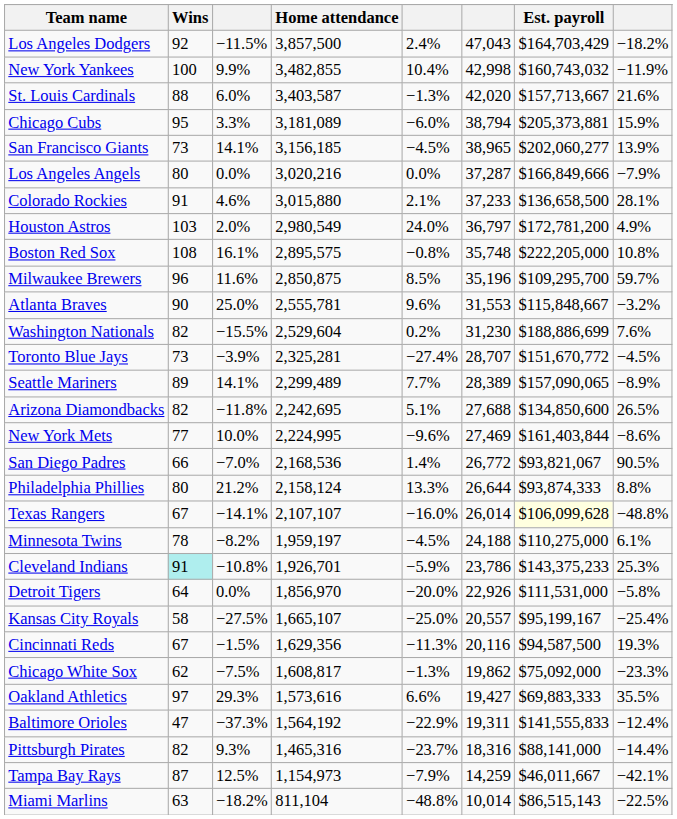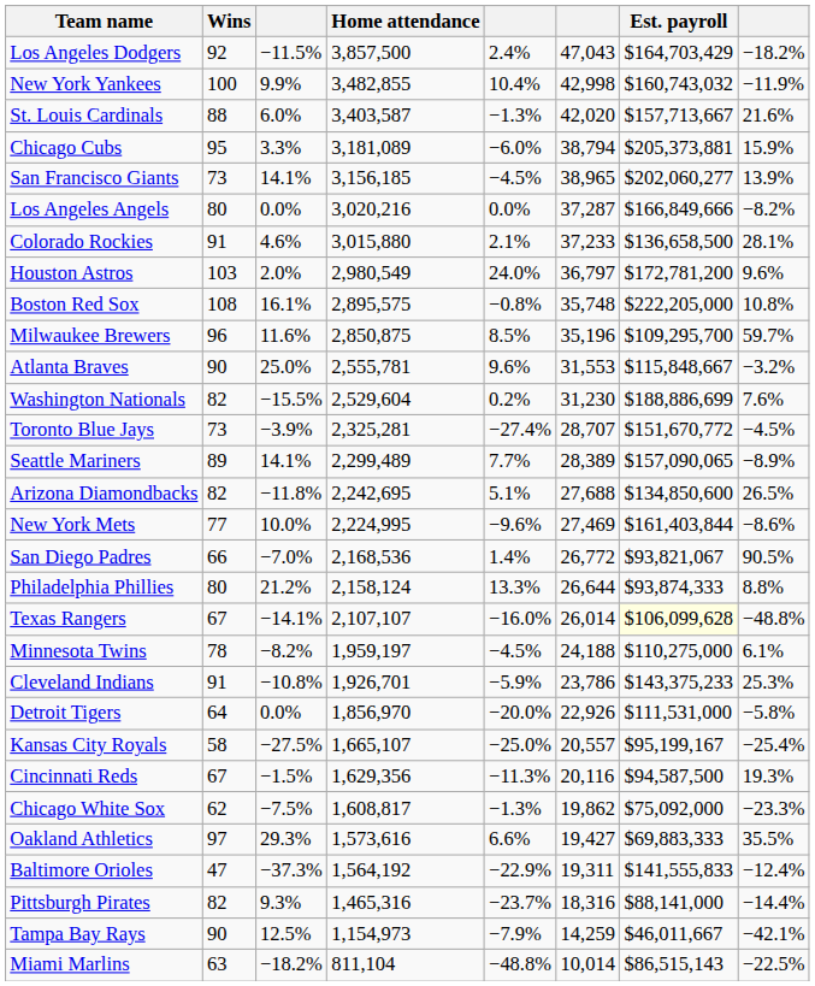 <table class="wikitable sortable">
 <tr style="text-align:center; font-size:larger;">
 </tr>
 <tr>
 <th>Team name</th>
 <th>Wins</th>
 <th></th>
 <th>Home attendance</th>
 <th></th>
 <th></th>
 <th>Est. payroll</th>
 <th></th>
 </tr>
 <tr>
 <td><a href='#'>Los Angeles Dodgers</a></td>
 <td>92</td>
 <td>−11.5%</td>
 <td>3,857,500</td>
 <td>2.4%</td>
 <td>47,043</td>
 <td>$164,703,429</td>
 <td>−18.2%</td>
 </tr>
 <tr>
 <td><a href='#'>New York Yankees</a></td>
 <td>100</td>
 <td>9.9%</td>
 <td>3,482,855</td>
 <td>10.4%</td>
 <td>42,998</td>
 <td>$160,743,032</td>
 <td>−11.9%</td>
 </tr>
 <tr>
 <td><a href='#'>St. Louis Cardinals</a></td>
 <td>88</td>
 <td>6.0%</td>
 <td>3,403,587</td>
 <td>−1.3%</td>
 <td>42,020</td>
 <td>$157,713,667</td>
 <td>21.6%</td>
 </tr>
 <tr>
 <td><a href='#'>Chicago Cubs</a></td>
 <td>95</td>
 <td>3.3%</td>
 <td>3,181,089</td>
 <td>−6.0%</td>
 <td>38,794</td>
 <td>$205,373,881</td>
 <td>15.9%</td>
 </tr>
 <tr>
 <td><a href='#'>San Francisco Giants</a></td>
 <td>73</td>
 <td>14.1%</td>
 <td>3,156,185</td>
 <td>−4.5%</td>
 <td>38,965</td>
 <td>$202,060,277</td>
 <td>13.9%</td>
 </tr>
 <tr>
 <td><a href='#'>Los Angeles Angels</a></td>
 <td>80</td>
 <td>0.0%</td>
 <td>3,020,216</td>
 <td>0.0%</td>
 <td>37,287</td>
 <td>$166,849,666</td>
-<td>−7.9%</td>
+<td>−8.2%</td>
 </tr>
 <tr>
 <td><a href='#'>Colorado Rockies</a></td>
 <td>91</td>
 <td>4.6%</td>
 <td>3,015,880</td>
 <td>2.1%</td>
 <td>37,233</td>
 <td>$136,658,500</td>
 <td>28.1%</td>
 </tr>
 <tr>
 <td><a href='#'>Houston Astros</a></td>
 <td>103</td>
 <td>2.0%</td>
 <td>2,980,549</td>
 <td>24.0%</td>
 <td>36,797</td>
 <td>$172,781,200</td>
-<td>4.9%</td>
+<td>9.6%</td>
 </tr>
 <tr>
 <td><a href='#'>Boston Red Sox</a></td>
 <td>108</td>
 <td>16.1%</td>
 <td>2,895,575</td>
 <td>−0.8%</td>
 <td>35,748</td>
 <td>$222,205,000</td>
 <td>10.8%</td>
 </tr>
 <tr>
 <td><a href='#'>Milwaukee Brewers</a></td>
 <td>96</td>
 <td>11.6%</td>
 <td>2,850,875</td>
 <td>8.5%</td>
 <td>35,196</td>
 <td>$109,295,700</td>
 <td>59.7%</td>
 </tr>
 <tr>
 <td><a href='#'>Atlanta Braves</a></td>
 <td>90</td>
 <td>25.0%</td>
 <td>2,555,781</td>
 <td>9.6%</td>
 <td>31,553</td>
 <td>$115,848,667</td>
 <td>−3.2%</td>
 </tr>
 <tr>
 <td><a href='#'>Washington Nationals</a></td>
 <td>82</td>
 <td>−15.5%</td>
 <td>2,529,604</td>
 <td>0.2%</td>
 <td>31,230</td>
 <td>$188,886,699</td>
 <td>7.6%</td>
 </tr>
 <tr>
 <td><a href='#'>Toronto Blue Jays</a></td>
 <td>73</td>
 <td>−3.9%</td>
 <td>2,325,281</td>
 <td>−27.4%</td>
 <td>28,707</td>
 <td>$151,670,772</td>
 <td>−4.5%</td>
 </tr>
 <tr>
 <td><a href='#'>Seattle Mariners</a></td>
 <td>89</td>
 <td>14.1%</td>
 <td>2,299,489</td>
 <td>7.7%</td>
 <td>28,389</td>
 <td>$157,090,065</td>
 <td>−8.9%</td>
 </tr>
 <tr>
 <td><a href='#'>Arizona Diamondbacks</a></td>
 <td>82</td>
 <td>−11.8%</td>
 <td>2,242,695</td>
 <td>5.1%</td>
 <td>27,688</td>
 <td>$134,850,600</td>
 <td>26.5%</td>
 </tr>
 <tr>
 <td><a href='#'>New York Mets</a></td>
 <td>77</td>
 <td>10.0%</td>
 <td>2,224,995</td>
 <td>−9.6%</td>
 <td>27,469</td>
 <td>$161,403,844</td>
 <td>−8.6%</td>
 </tr>
 <tr>
 <td><a href='#'>San Diego Padres</a></td>
 <td>66</td>
 <td>−7.0%</td>
 <td>2,168,536</td>
 <td>1.4%</td>
 <td>26,772</td>
 <td>$93,821,067</td>
 <td>90.5%</td>
 </tr>
 <tr>
 <td><a href='#'>Philadelphia Phillies</a></td>
 <td>80</td>
 <td>21.2%</td>
 <td>2,158,124</td>
 <td>13.3%</td>
 <td>26,644</td>
 <td>$93,874,333</td>
 <td>8.8%</td>
 </tr>
 <tr>
 <td><a href='#'>Texas Rangers</a></td>
 <td>67</td>
 <td>−14.1%</td>
 <td>2,107,107</td>
 <td>−16.0%</td>
 <td>26,014</td>
 <td style="background: lightyellow;">$106,099,628</td>
 <td>−48.8%</td>
 </tr>
 <tr>
 <td><a href='#'>Minnesota Twins</a></td>
 <td>78</td>
 <td>−8.2%</td>
 <td>1,959,197</td>
 <td>−4.5%</td>
 <td>24,188</td>
 <td>$110,275,000</td>
 <td>6.1%</td>
 </tr>
 <tr>
 <td><a href='#'>Cleveland Indians</a></td>
-<td style="background: paleturquoise;">91</td>
+<td>91</td>
 <td>−10.8%</td>
 <td>1,926,701</td>
 <td>−5.9%</td>
 <td>23,786</td>
 <td>$143,375,233</td>
 <td>25.3%</td>
 </tr>
 <tr>
 <td><a href='#'>Detroit Tigers</a></td>
 <td>64</td>
 <td>0.0%</td>
 <td>1,856,970</td>
 <td>−20.0%</td>
 <td>22,926</td>
 <td>$111,531,000</td>
 <td>−5.8%</td>
 </tr>
 <tr>
 <td><a href='#'>Kansas City Royals</a></td>
 <td>58</td>
 <td>−27.5%</td>
 <td>1,665,107</td>
 <td>−25.0%</td>
 <td>20,557</td>
 <td>$95,199,167</td>
 <td>−25.4%</td>
 </tr>
 <tr>
 <td><a href='#'>Cincinnati Reds</a></td>
 <td>67</td>
 <td>−1.5%</td>
 <td>1,629,356</td>
 <td>−11.3%</td>
 <td>20,116</td>
 <td>$94,587,500</td>
 <td>19.3%</td>
 </tr>
 <tr>
 <td><a href='#'>Chicago White Sox</a></td>
 <td>62</td>
 <td>−7.5%</td>
 <td>1,608,817</td>
 <td>−1.3%</td>
 <td>19,862</td>
 <td>$75,092,000</td>
 <td>−23.3%</td>
 </tr>
 <tr>
 <td><a href='#'>Oakland Athletics</a></td>
 <td>97</td>
 <td>29.3%</td>
 <td>1,573,616</td>
 <td>6.6%</td>
 <td>19,427</td>
 <td>$69,883,333</td>
 <td>35.5%</td>
 </tr>
 <tr>
 <td><a href='#'>Baltimore Orioles</a></td>
 <td>47</td>
 <td>−37.3%</td>
 <td>1,564,192</td>
 <td>−22.9%</td>
 <td>19,311</td>
 <td>$141,555,833</td>
 <td>−12.4%</td>
 </tr>
 <tr>
 <td><a href='#'>Pittsburgh Pirates</a></td>
 <td>82</td>
 <td>9.3%</td>
 <td>1,465,316</td>
 <td>−23.7%</td>
 <td>18,316</td>
 <td>$88,141,000</td>
 <td>−14.4%</td>
 </tr>
 <tr>
 <td><a href='#'>Tampa Bay Rays</a></td>
-<td>87</td>
+<td>90</td>
 <td>12.5%</td>
 <td>1,154,973</td>
 <td>−7.9%</td>
 <td>14,259</td>
 <td>$46,011,667</td>
 <td>−42.1%</td>
 </tr>
 <tr>
 <td><a href='#'>Miami Marlins</a></td>
 <td>63</td>
 <td>−18.2%</td>
 <td>811,104</td>
 <td>−48.8%</td>
 <td>10,014</td>
 <td>$86,515,143</td>
 <td>−22.5%</td>
 </tr>
 </table>
